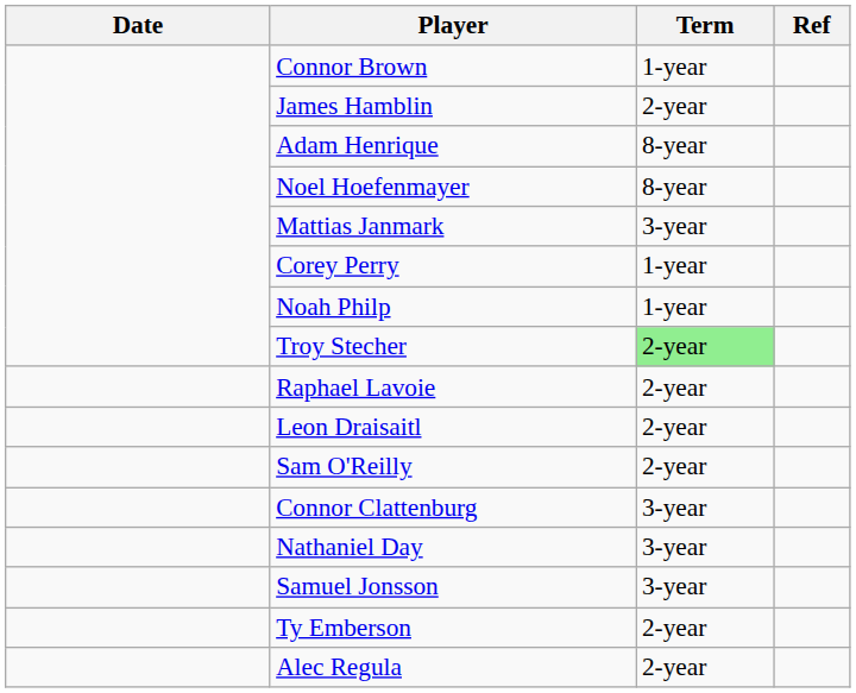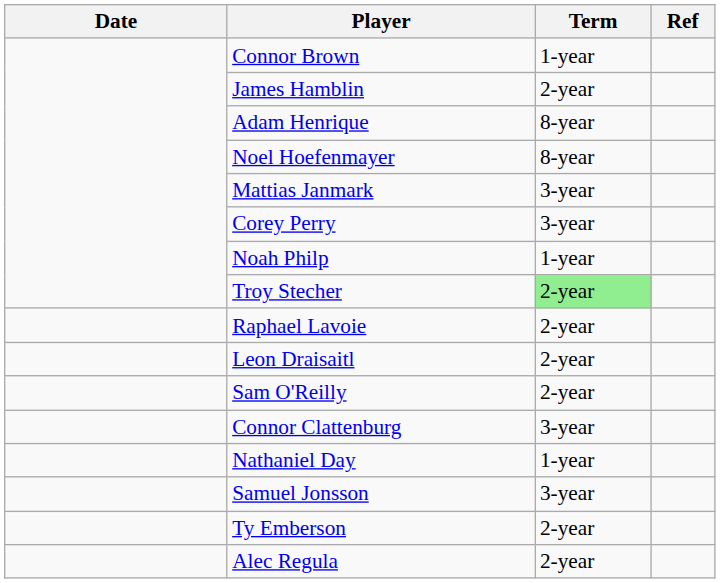 <table class="wikitable">
 <tr>
 <th style="width: 10em;">Date</th>
 <th style="width: 14em;">Player</th>
 <th style="width: 5em;">Term</th>
 <th style="width: 2.5em;">Ref</th>
 </tr>
 <tr>
 <td rowspan="8"></td>
 <td><a href='#'>Connor Brown</a></td>
 <td>1-year</td>
 <td></td>
 </tr>
 <tr>
 <td><a href='#'>James Hamblin</a></td>
 <td>2-year</td>
 <td></td>
 </tr>
 <tr>
 <td><a href='#'>Adam Henrique</a></td>
 <td>8-year</td>
 <td></td>
 </tr>
 <tr>
 <td><a href='#'>Noel Hoefenmayer</a></td>
 <td>8-year</td>
 <td></td>
 </tr>
 <tr>
 <td><a href='#'>Mattias Janmark</a></td>
 <td>3-year</td>
 <td></td>
 </tr>
 <tr>
 <td><a href='#'>Corey Perry</a></td>
-<td>1-year</td>
+<td>3-year</td>
 <td></td>
 </tr>
 <tr>
 <td><a href='#'>Noah Philp</a></td>
 <td>1-year</td>
 <td></td>
 </tr>
 <tr>
 <td><a href='#'>Troy Stecher</a></td>
 <td style="background: lightgreen;">2-year</td>
 <td></td>
 </tr>
 <tr>
 <td></td>
 <td><a href='#'>Raphael Lavoie</a></td>
 <td>2-year</td>
 <td></td>
 </tr>
 <tr>
 <td></td>
 <td><a href='#'>Leon Draisaitl</a></td>
 <td>2-year</td>
 <td></td>
 </tr>
 <tr>
 <td></td>
 <td><a href='#'>Sam O'Reilly</a></td>
 <td>2-year</td>
 <td></td>
 </tr>
 <tr>
 <td></td>
 <td><a href='#'>Connor Clattenburg</a></td>
 <td>3-year</td>
 <td></td>
 </tr>
 <tr>
 <td></td>
 <td><a href='#'>Nathaniel Day</a></td>
-<td>3-year</td>
+<td>1-year</td>
 <td></td>
 </tr>
 <tr>
 <td></td>
 <td><a href='#'>Samuel Jonsson</a></td>
 <td>3-year</td>
 <td></td>
 </tr>
 <tr>
 <td></td>
 <td><a href='#'>Ty Emberson</a></td>
 <td>2-year</td>
 <td></td>
 </tr>
 <tr>
 <td></td>
 <td><a href='#'>Alec Regula</a></td>
 <td>2-year</td>
 <td></td>
 </tr>
 </table>
